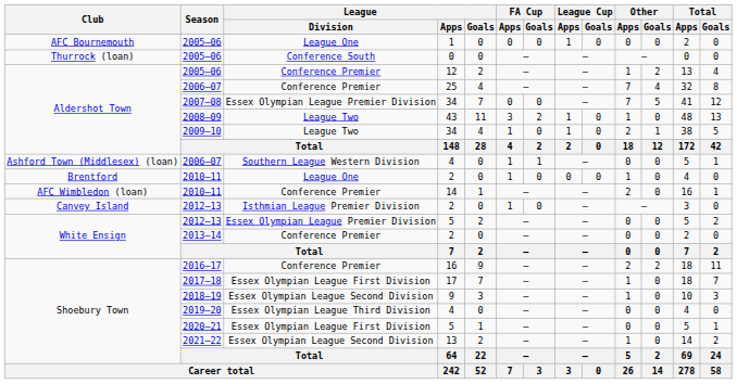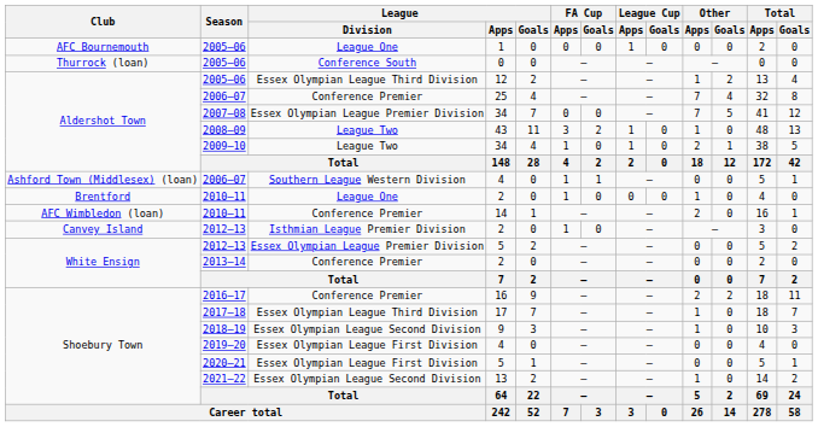 <table class="wikitable" style="text-align: center;">
 <tr>
 <th rowspan="2">Club</th>
 <th rowspan="2">Season</th>
 <th colspan="3">League</th>
 <th colspan="2">FA Cup</th>
 <th colspan="2">League Cup</th>
 <th colspan="2">Other</th>
 <th colspan="2">Total</th>
 </tr>
 <tr>
 <th>Division</th>
 <th>Apps</th>
 <th>Goals</th>
 <th>Apps</th>
 <th>Goals</th>
 <th>Apps</th>
 <th>Goals</th>
 <th>Apps</th>
 <th>Goals</th>
 <th>Apps</th>
 <th>Goals</th>
 </tr>
 <tr>
 <td><a href='#'>AFC Bournemouth</a></td>
 <td><a href='#'>2005–06</a></td>
 <td><a href='#'>League One</a></td>
 <td>1</td>
 <td>0</td>
 <td>0</td>
 <td>0</td>
 <td>1</td>
 <td>0</td>
 <td>0</td>
 <td>0</td>
 <td>2</td>
 <td>0</td>
 </tr>
 <tr>
 <td><a href='#'>Thurrock</a> (loan)</td>
 <td><a href='#'>2005–06</a></td>
 <td><a href='#'>Conference South</a></td>
 <td>0</td>
 <td>0</td>
 <td colspan="2">—</td>
 <td colspan="2">—</td>
 <td colspan="2">—</td>
 <td>0</td>
 <td>0</td>
 </tr>
 <tr>
 <td rowspan="6"><a href='#'>Aldershot Town</a></td>
 <td><a href='#'>2005–06</a></td>
-<td><a href='#'>Conference Premier</a></td>
+<td>Essex Olympian League Third Division</td>
 <td>12</td>
 <td>2</td>
 <td colspan="2">—</td>
 <td colspan="2">—</td>
 <td>1</td>
 <td>2</td>
 <td>13</td>
 <td>4</td>
 </tr>
 <tr>
 <td><a href='#'>2006–07</a></td>
 <td>Conference Premier</td>
 <td>25</td>
 <td>4</td>
 <td colspan="2">—</td>
 <td colspan="2">—</td>
 <td>7</td>
 <td>4</td>
 <td>32</td>
 <td>8</td>
 </tr>
 <tr>
 <td><a href='#'>2007–08</a></td>
 <td>Essex Olympian League Premier Division</td>
 <td>34</td>
 <td>7</td>
 <td>0</td>
 <td>0</td>
 <td colspan="2">—</td>
 <td>7</td>
 <td>5</td>
 <td>41</td>
 <td>12</td>
 </tr>
 <tr>
 <td><a href='#'>2008–09</a></td>
 <td><a href='#'>League Two</a></td>
 <td>43</td>
 <td>11</td>
 <td>3</td>
 <td>2</td>
 <td>1</td>
 <td>0</td>
 <td>1</td>
 <td>0</td>
 <td>48</td>
 <td>13</td>
 </tr>
 <tr>
 <td><a href='#'>2009–10</a></td>
 <td>League Two</td>
 <td>34</td>
 <td>4</td>
 <td>1</td>
 <td>0</td>
 <td>1</td>
 <td>0</td>
 <td>2</td>
 <td>1</td>
 <td>38</td>
 <td>5</td>
 </tr>
 <tr>
 <th colspan="2">Total</th>
 <th>148</th>
 <th>28</th>
 <th>4</th>
 <th>2</th>
 <th>2</th>
 <th>0</th>
 <th>18</th>
 <th>12</th>
 <th>172</th>
 <th>42</th>
 </tr>
 <tr>
 <td><a href='#'>Ashford Town (Middlesex)</a> (loan)</td>
 <td><a href='#'>2006–07</a></td>
 <td><a href='#'>Southern League</a> Western Division</td>
 <td>4</td>
 <td>0</td>
 <td>1</td>
 <td>1</td>
 <td colspan="2">—</td>
 <td>0</td>
 <td>0</td>
 <td>5</td>
 <td>1</td>
 </tr>
 <tr>
 <td><a href='#'>Brentford</a></td>
 <td><a href='#'>2010–11</a></td>
 <td><a href='#'>League One</a></td>
 <td>2</td>
 <td>0</td>
 <td>1</td>
 <td>0</td>
 <td>0</td>
 <td>0</td>
 <td>1</td>
 <td>0</td>
 <td>4</td>
 <td>0</td>
 </tr>
 <tr>
 <td><a href='#'>AFC Wimbledon</a> (loan)</td>
 <td><a href='#'>2010–11</a></td>
 <td>Conference Premier</td>
 <td>14</td>
 <td>1</td>
 <td colspan="2">—</td>
 <td colspan="2">—</td>
 <td>2</td>
 <td>0</td>
 <td>16</td>
 <td>1</td>
 </tr>
 <tr>
 <td><a href='#'>Canvey Island</a></td>
 <td><a href='#'>2012–13</a></td>
 <td><a href='#'>Isthmian League</a> Premier Division</td>
 <td>2</td>
 <td>0</td>
 <td>1</td>
 <td>0</td>
 <td colspan="2">—</td>
 <td colspan="2">—</td>
 <td>3</td>
 <td>0</td>
 </tr>
 <tr>
 <td rowspan="3"><a href='#'>White Ensign</a></td>
 <td><a href='#'>2012–13</a></td>
 <td><a href='#'>Essex Olympian League</a> Premier Division</td>
 <td>5</td>
 <td>2</td>
 <td colspan="2">—</td>
 <td colspan="2">—</td>
 <td>0</td>
 <td>0</td>
 <td>5</td>
 <td>2</td>
 </tr>
 <tr>
 <td><a href='#'>2013–14</a></td>
 <td>Conference Premier</td>
 <td>2</td>
 <td>0</td>
 <td colspan="2">—</td>
 <td colspan="2">—</td>
 <td>0</td>
 <td>0</td>
 <td>2</td>
 <td>0</td>
 </tr>
 <tr>
 <th colspan="2">Total</th>
 <th>7</th>
 <th>2</th>
 <th colspan="2">—</th>
 <th colspan="2">—</th>
 <th>0</th>
 <th>0</th>
 <th>7</th>
 <th>2</th>
 </tr>
 <tr>
 <td rowspan="7">Shoebury Town</td>
 <td><a href='#'>2016–17</a></td>
 <td>Conference Premier</td>
 <td>16</td>
 <td>9</td>
 <td colspan="2">—</td>
 <td colspan="2">—</td>
 <td>2</td>
 <td>2</td>
 <td>18</td>
 <td>11</td>
 </tr>
 <tr>
 <td><a href='#'>2017–18</a></td>
-<td>Essex Olympian League First Division</td>
+<td>Essex Olympian League Third Division</td>
 <td>17</td>
 <td>7</td>
 <td colspan="2">—</td>
 <td colspan="2">—</td>
 <td>1</td>
 <td>0</td>
 <td>18</td>
 <td>7</td>
 </tr>
 <tr>
 <td><a href='#'>2018–19</a></td>
 <td>Essex Olympian League Second Division</td>
 <td>9</td>
 <td>3</td>
 <td colspan="2">—</td>
 <td colspan="2">—</td>
 <td>1</td>
 <td>0</td>
 <td>10</td>
 <td>3</td>
 </tr>
 <tr>
 <td><a href='#'>2019–20</a></td>
-<td>Essex Olympian League Third Division</td>
+<td>Essex Olympian League First Division</td>
 <td>4</td>
 <td>0</td>
 <td colspan="2">—</td>
 <td colspan="2">—</td>
 <td>0</td>
 <td>0</td>
 <td>4</td>
 <td>0</td>
 </tr>
 <tr>
 <td><a href='#'>2020–21</a></td>
 <td>Essex Olympian League First Division</td>
 <td>5</td>
 <td>1</td>
 <td colspan="2">—</td>
 <td colspan="2">—</td>
 <td>0</td>
 <td>0</td>
 <td>5</td>
 <td>1</td>
 </tr>
 <tr>
 <td><a href='#'>2021–22</a></td>
 <td>Essex Olympian League Second Division</td>
 <td>13</td>
 <td>2</td>
 <td colspan="2">—</td>
 <td colspan="2">—</td>
 <td>1</td>
 <td>0</td>
 <td>14</td>
 <td>2</td>
 </tr>
 <tr>
 <th colspan="2">Total</th>
 <th>64</th>
 <th>22</th>
 <th colspan="2">—</th>
 <th colspan="2">—</th>
 <th>5</th>
 <th>2</th>
 <th>69</th>
 <th>24</th>
 </tr>
 <tr>
 <th colspan="3">Career total</th>
 <th>242</th>
 <th>52</th>
 <th>7</th>
 <th>3</th>
 <th>3</th>
 <th>0</th>
 <th>26</th>
 <th>14</th>
 <th>278</th>
 <th>58</th>
 </tr>
 </table>
